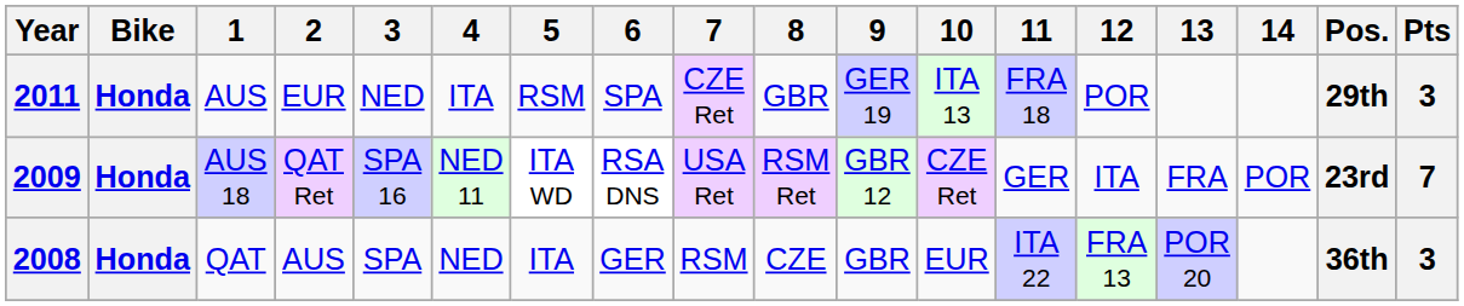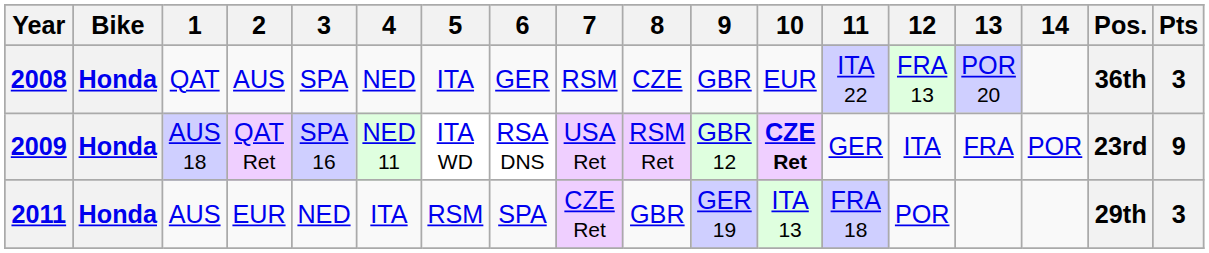 <table class="wikitable" style="text-align:center; font-size:90%">
 <tr>
 <th>Year</th>
 <th>Bike</th>
 <th>1</th>
 <th>2</th>
 <th>3</th>
 <th>4</th>
 <th>5</th>
 <th>6</th>
 <th>7</th>
 <th>8</th>
 <th>9</th>
 <th>10</th>
 <th>11</th>
 <th>12</th>
 <th>13</th>
 <th>14</th>
 <th>Pos.</th>
 <th>Pts</th>
 </tr>
 <tr>
+<th><a href='#'>2008</a></th>
+<th><a href='#'>Honda</a></th>
+<td><a href='#'>QAT</a></td>
+<td><a href='#'>AUS</a></td>
+<td><a href='#'>SPA</a></td>
+<td><a href='#'>NED</a></td>
+<td><a href='#'>ITA</a></td>
+<td><a href='#'>GER</a></td>
+<td><a href='#'>RSM</a></td>
+<td><a href='#'>CZE</a></td>
+<td><a href='#'>GBR</a></td>
+<td><a href='#'>EUR</a></td>
+<td style="background:#CFCFFF;"><a href='#'>ITA</a><br><small>22</small></td>
+<td style="background:#DFFFDF;"><a href='#'>FRA</a><br><small>13</small></td>
+<td style="background:#CFCFFF;"><a href='#'>POR</a><br><small>20</small></td>
+<td></td>
+<th>36th</th>
+<th>3</th>
+</tr>
+<tr>
+<th><a href='#'>2009</a></th>
+<th><a href='#'>Honda</a></th>
+<td style="background:#CFCFFF;"><a href='#'>AUS</a><br><small>18</small></td>
+<td style="background:#EFCFFF;"><a href='#'>QAT</a><br><small>Ret</small></td>
+<td style="background:#CFCFFF;"><a href='#'>SPA</a><br><small>16</small></td>
+<td style="background:#DFFFDF;"><a href='#'>NED</a><br><small>11</small></td>
+<td style="background:#FFFFFF;"><a href='#'>ITA</a><br><small>WD</small></td>
+<td style="background:#FFFFFF;"><a href='#'>RSA</a><br><small>DNS</small></td>
+<td style="background:#EFCFFF;"><a href='#'>USA</a><br><small>Ret</small></td>
+<td style="background:#EFCFFF;"><a href='#'>RSM</a><br><small>Ret</small></td>
+<td style="background:#DFFFDF;"><a href='#'>GBR</a><br><small>12</small></td>
+<td style="background:#EFCFFF;"><strong><a href='#'>CZE</a><br><small>Ret</small></strong></td>
+<td><a href='#'>GER</a></td>
+<td><a href='#'>ITA</a></td>
+<td><a href='#'>FRA</a></td>
+<td><a href='#'>POR</a></td>
+<th>23rd</th>
+<th>9</th>
+</tr>
+<tr>
 <th><a href='#'>2011</a></th>
 <th><a href='#'>Honda</a></th>
 <td><a href='#'>AUS</a></td>
 <td><a href='#'>EUR</a></td>
 <td><a href='#'>NED</a></td>
 <td><a href='#'>ITA</a></td>
 <td><a href='#'>RSM</a></td>
 <td><a href='#'>SPA</a></td>
 <td style="background:#EFCFFF;"><a href='#'>CZE</a><br><small>Ret</small></td>
 <td><a href='#'>GBR</a></td>
 <td style="background:#CFCFFF;"><a href='#'>GER</a><br><small>19</small></td>
 <td style="background:#DFFFDF;"><a href='#'>ITA</a><br><small>13</small></td>
 <td style="background:#CFCFFF;"><a href='#'>FRA</a><br><small>18</small></td>
 <td><a href='#'>POR</a></td>
 <td></td>
 <td></td>
 <th>29th</th>
 <th>3</th>
 </tr>
-<tr>
-<th><a href='#'>2009</a></th>
-<th><a href='#'>Honda</a></th>
-<td style="background:#CFCFFF;"><a href='#'>AUS</a><br><small>18</small></td>
-<td style="background:#EFCFFF;"><a href='#'>QAT</a><br><small>Ret</small></td>
-<td style="background:#CFCFFF;"><a href='#'>SPA</a><br><small>16</small></td>
-<td style="background:#DFFFDF;"><a href='#'>NED</a><br><small>11</small></td>
-<td style="background:#FFFFFF;"><a href='#'>ITA</a><br><small>WD</small></td>
-<td style="background:#FFFFFF;"><a href='#'>RSA</a><br><small>DNS</small></td>
-<td style="background:#EFCFFF;"><a href='#'>USA</a><br><small>Ret</small></td>
-<td style="background:#EFCFFF;"><a href='#'>RSM</a><br><small>Ret</small></td>
-<td style="background:#DFFFDF;"><a href='#'>GBR</a><br><small>12</small></td>
-<td style="background:#EFCFFF;"><a href='#'>CZE</a><br><small>Ret</small></td>
-<td><a href='#'>GER</a></td>
-<td><a href='#'>ITA</a></td>
-<td><a href='#'>FRA</a></td>
-<td><a href='#'>POR</a></td>
-<th>23rd</th>
-<th>7</th>
-</tr>
-<tr>
-<th><a href='#'>2008</a></th>
-<th><a href='#'>Honda</a></th>
-<td><a href='#'>QAT</a></td>
-<td><a href='#'>AUS</a></td>
-<td><a href='#'>SPA</a></td>
-<td><a href='#'>NED</a></td>
-<td><a href='#'>ITA</a></td>
-<td><a href='#'>GER</a></td>
-<td><a href='#'>RSM</a></td>
-<td><a href='#'>CZE</a></td>
-<td><a href='#'>GBR</a></td>
-<td><a href='#'>EUR</a></td>
-<td style="background:#CFCFFF;"><a href='#'>ITA</a><br><small>22</small></td>
-<td style="background:#DFFFDF;"><a href='#'>FRA</a><br><small>13</small></td>
-<td style="background:#CFCFFF;"><a href='#'>POR</a><br><small>20</small></td>
-<td></td>
-<th>36th</th>
-<th>3</th>
-</tr>
 </table>
